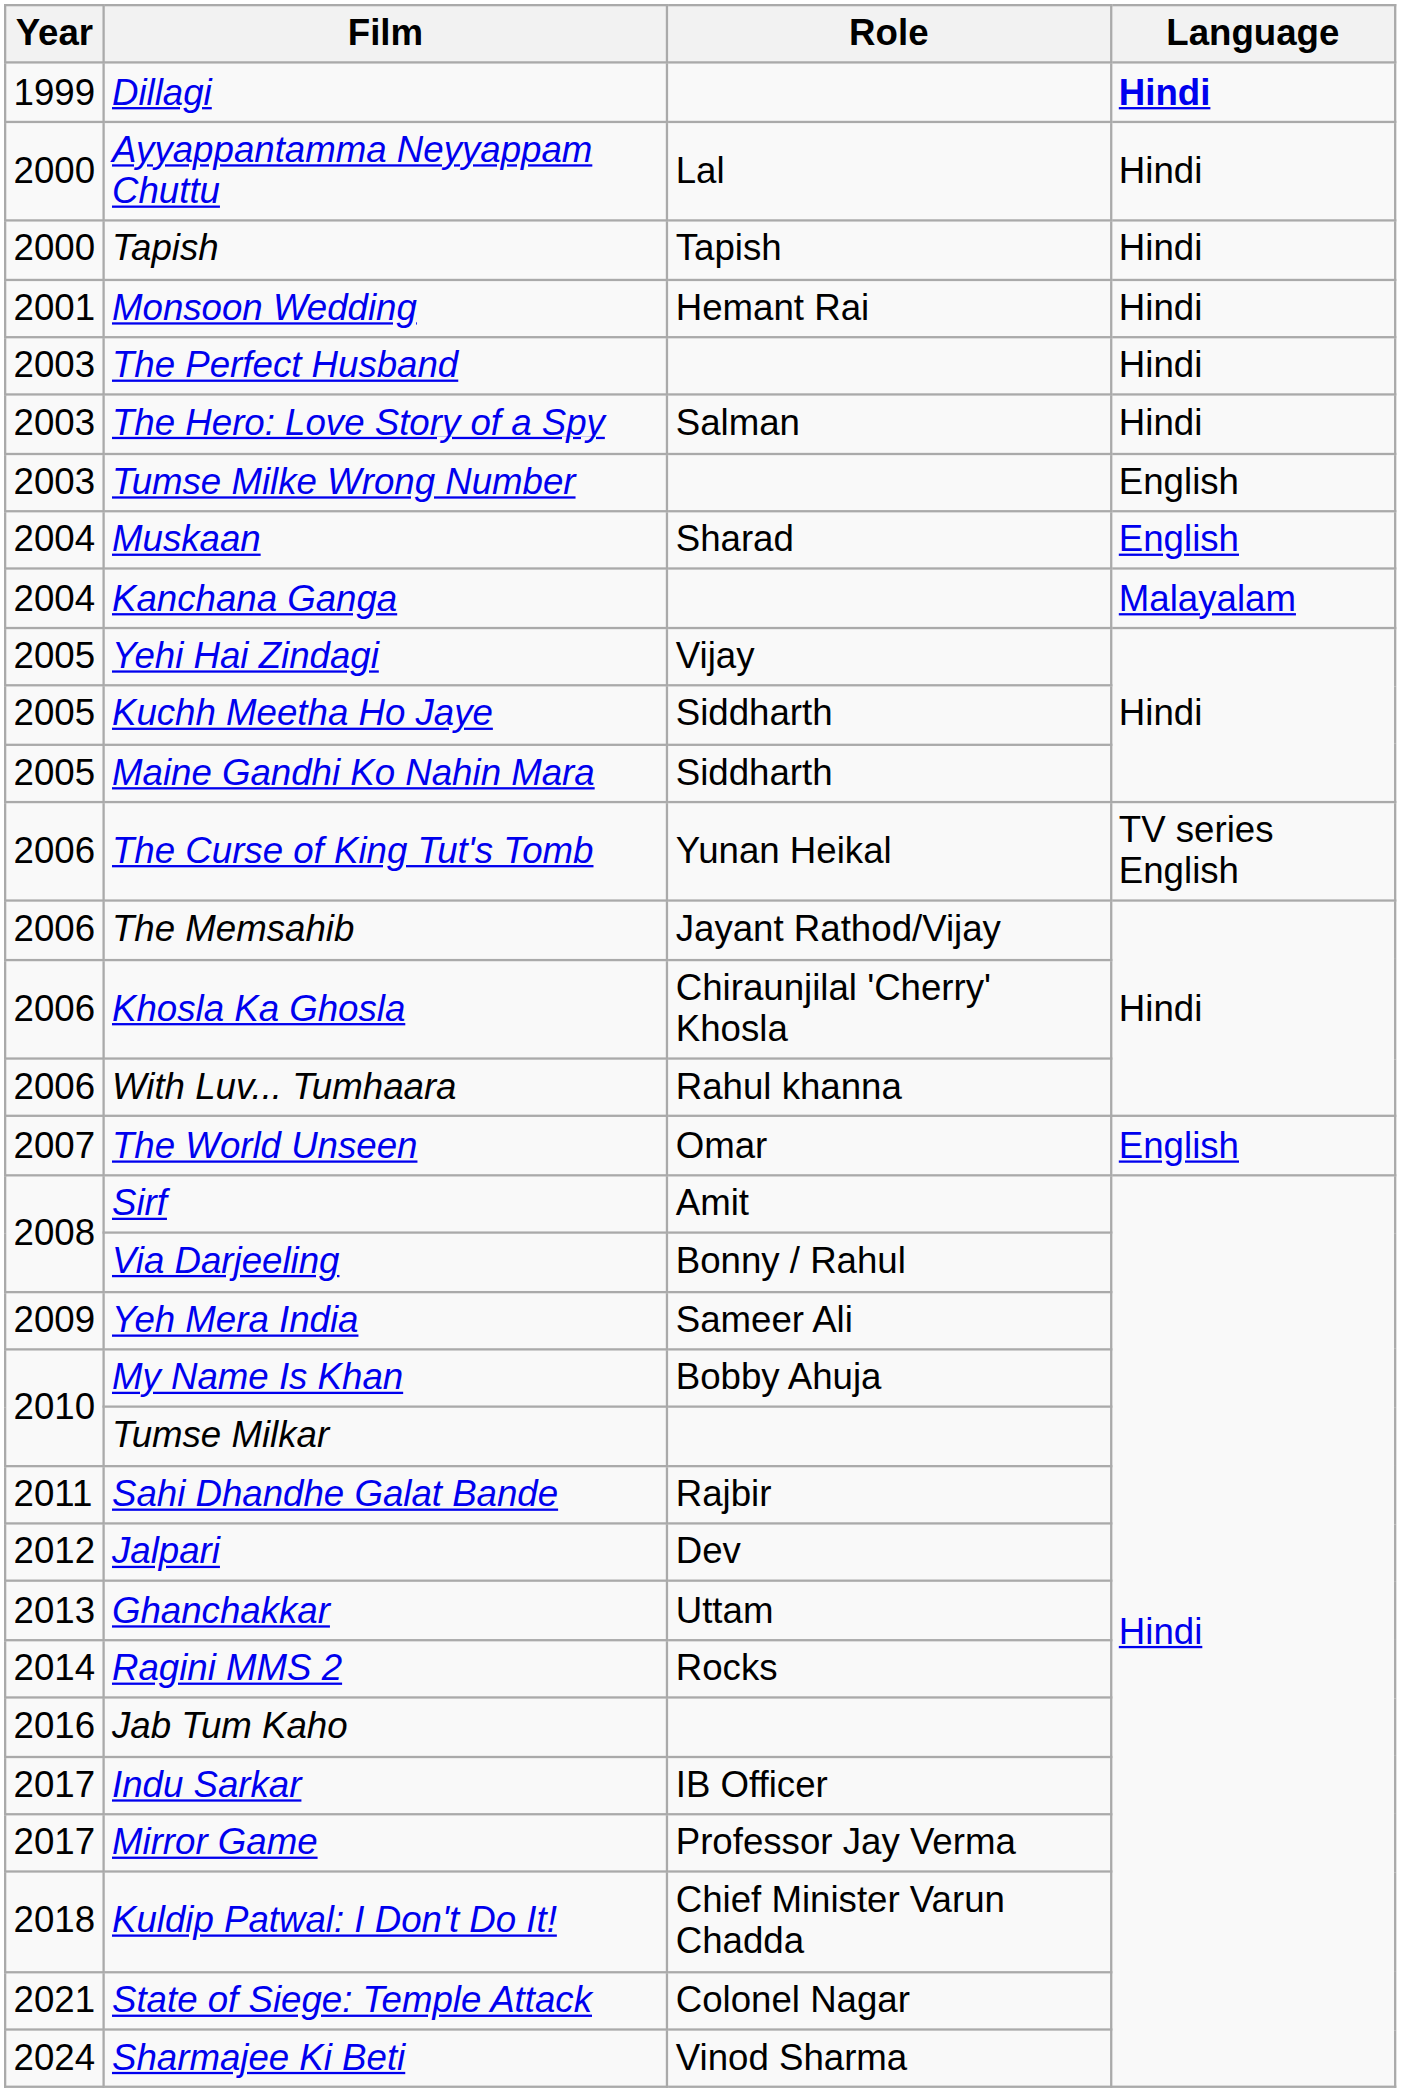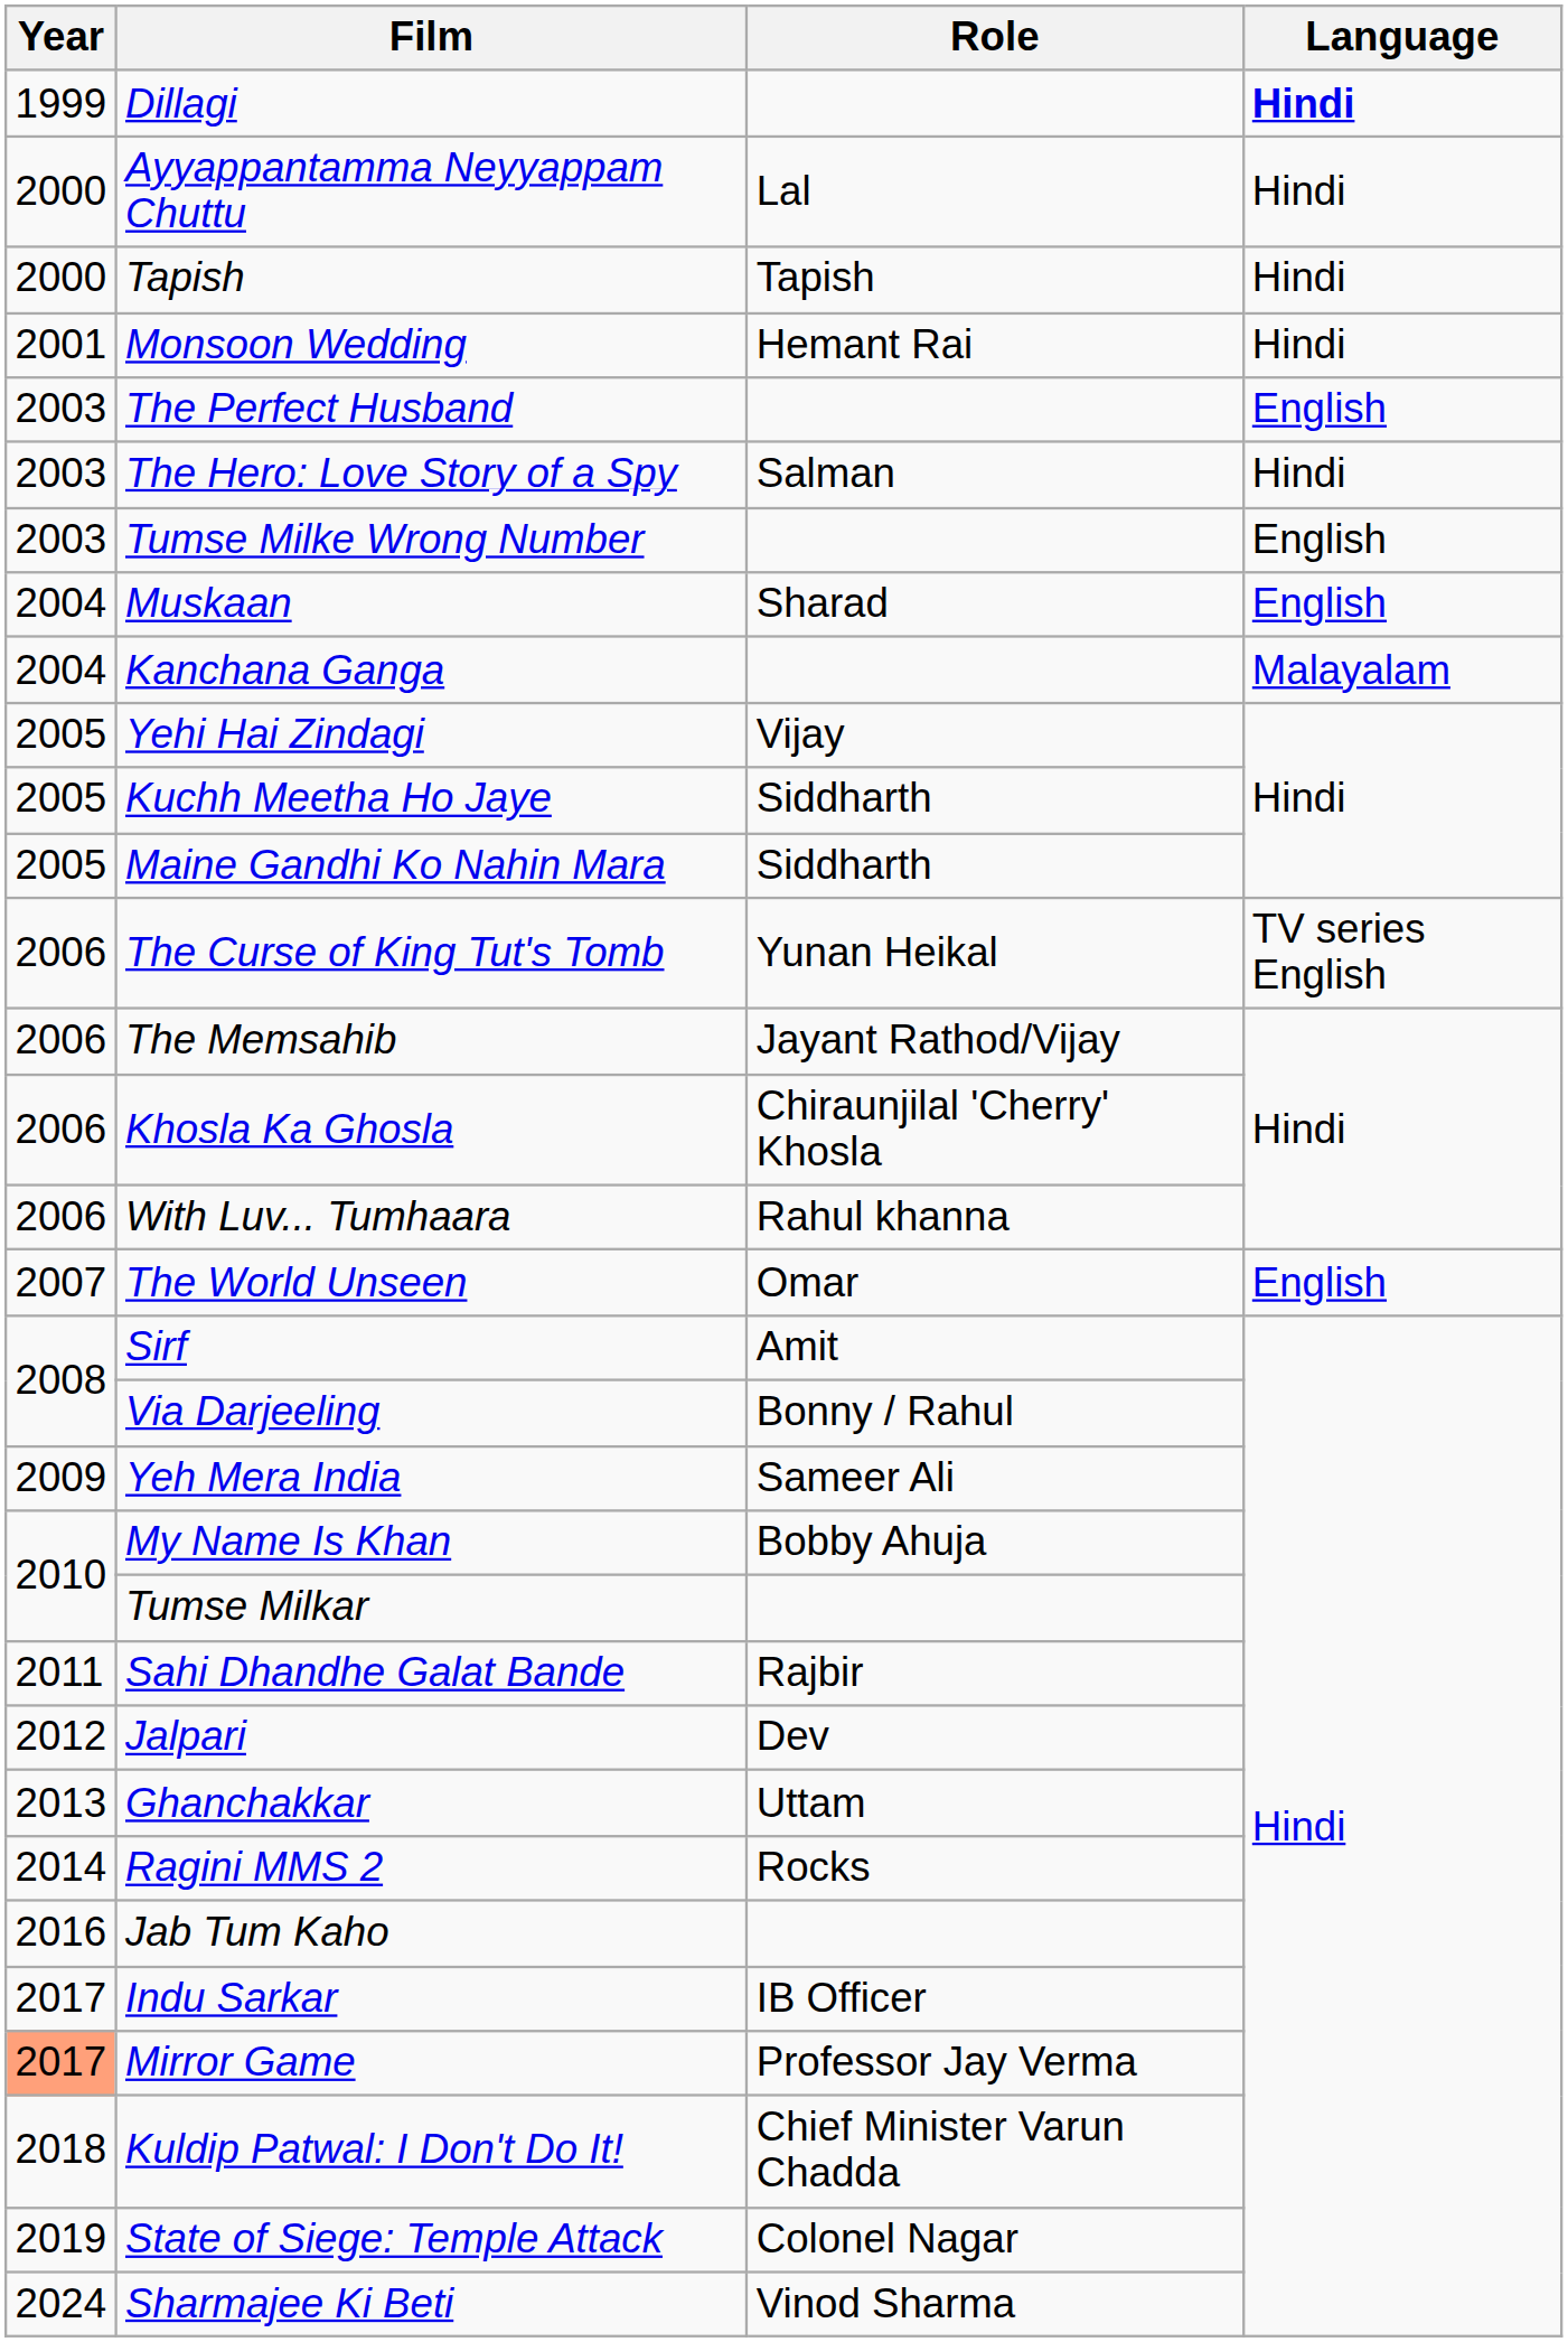 <table class="wikitable">
 <tr>
 <th>Year</th>
 <th>Film</th>
 <th>Role</th>
 <th>Language</th>
 </tr>
 <tr>
 <td>1999</td>
 <td><em><a href='#'>Dillagi</a></em></td>
 <td></td>
 <td><strong><a href='#'>Hindi</a></strong></td>
 </tr>
 <tr>
 <td>2000</td>
 <td><em><a href='#'>Ayyappantamma Neyyappam Chuttu</a></em></td>
 <td>Lal</td>
 <td>Hindi</td>
 </tr>
 <tr>
 <td>2000</td>
 <td><em>Tapish</em></td>
 <td>Tapish</td>
 <td>Hindi</td>
 </tr>
 <tr>
 <td>2001</td>
 <td><em><a href='#'>Monsoon Wedding</a></em></td>
 <td>Hemant Rai</td>
 <td>Hindi</td>
 </tr>
 <tr>
 <td>2003</td>
 <td><em><a href='#'>The Perfect Husband</a></em></td>
 <td></td>
-<td>Hindi</td>
+<td><a href='#'>English</a></td>
 </tr>
 <tr>
 <td>2003</td>
 <td><em><a href='#'>The Hero: Love Story of a Spy</a></em></td>
 <td>Salman</td>
 <td>Hindi</td>
 </tr>
 <tr>
 <td>2003</td>
 <td><em><a href='#'>Tumse Milke Wrong Number</a></em></td>
 <td></td>
 <td>English</td>
 </tr>
 <tr>
 <td>2004</td>
 <td><em><a href='#'>Muskaan</a></em></td>
 <td>Sharad</td>
 <td><a href='#'>English</a></td>
 </tr>
 <tr>
 <td>2004</td>
 <td><em><a href='#'>Kanchana Ganga</a></em></td>
 <td></td>
 <td><a href='#'>Malayalam</a></td>
 </tr>
 <tr>
 <td>2005</td>
 <td><em><a href='#'>Yehi Hai Zindagi</a></em></td>
 <td>Vijay</td>
 <td rowspan="3">Hindi</td>
 </tr>
 <tr>
 <td>2005</td>
 <td><em><a href='#'>Kuchh Meetha Ho Jaye</a></em></td>
 <td>Siddharth</td>
 </tr>
 <tr>
 <td>2005</td>
 <td><em><a href='#'>Maine Gandhi Ko Nahin Mara</a></em></td>
 <td>Siddharth</td>
 </tr>
 <tr>
 <td>2006</td>
 <td><em><a href='#'>The Curse of King Tut's Tomb</a></em></td>
 <td>Yunan Heikal</td>
 <td>TV series English</td>
 </tr>
 <tr>
 <td>2006</td>
 <td><em>The Memsahib</em></td>
 <td>Jayant Rathod/Vijay</td>
 <td rowspan="3">Hindi</td>
 </tr>
 <tr>
 <td>2006</td>
 <td><em><a href='#'>Khosla Ka Ghosla</a></em></td>
 <td>Chiraunjilal 'Cherry' Khosla</td>
 </tr>
 <tr>
 <td>2006</td>
 <td><em>With Luv... Tumhaara</em></td>
 <td>Rahul khanna</td>
 </tr>
 <tr>
 <td>2007</td>
 <td><em><a href='#'>The World Unseen</a></em></td>
 <td>Omar</td>
 <td><a href='#'>English</a></td>
 </tr>
 <tr>
 <td rowspan="2">2008</td>
 <td><em><a href='#'>Sirf</a></em></td>
 <td>Amit</td>
 <td rowspan="15"><a href='#'>Hindi</a></td>
 </tr>
 <tr>
 <td><em><a href='#'>Via Darjeeling</a></em></td>
 <td>Bonny / Rahul</td>
 </tr>
 <tr>
 <td>2009</td>
 <td><em><a href='#'>Yeh Mera India</a></em></td>
 <td>Sameer Ali</td>
 </tr>
 <tr>
 <td rowspan="2">2010</td>
 <td><em><a href='#'>My Name Is Khan</a></em></td>
 <td>Bobby Ahuja</td>
 </tr>
 <tr>
 <td><em>Tumse Milkar</em></td>
 <td></td>
 </tr>
 <tr>
 <td>2011</td>
 <td><em><a href='#'>Sahi Dhandhe Galat Bande</a></em></td>
 <td>Rajbir</td>
 </tr>
 <tr>
 <td>2012</td>
 <td><em><a href='#'>Jalpari</a></em></td>
 <td>Dev</td>
 </tr>
 <tr>
 <td>2013</td>
 <td><em><a href='#'>Ghanchakkar</a></em></td>
 <td>Uttam</td>
 </tr>
 <tr>
 <td>2014</td>
 <td><em><a href='#'>Ragini MMS 2</a></em></td>
 <td>Rocks</td>
 </tr>
 <tr>
 <td>2016</td>
 <td><em>Jab Tum Kaho</em></td>
 <td></td>
 </tr>
 <tr>
 <td>2017</td>
 <td><em><a href='#'>Indu Sarkar</a></em></td>
 <td>IB Officer</td>
 </tr>
 <tr>
-<td>2017</td>
+<td style="background: lightsalmon;">2017</td>
 <td><em><a href='#'>Mirror Game</a></em></td>
 <td>Professor Jay Verma</td>
 </tr>
 <tr>
 <td>2018</td>
 <td><em><a href='#'>Kuldip Patwal: I Don't Do It!</a></em></td>
 <td>Chief Minister Varun Chadda</td>
 </tr>
 <tr>
-<td>2021</td>
+<td>2019</td>
 <td><em><a href='#'>State of Siege: Temple Attack</a></em></td>
 <td>Colonel Nagar</td>
 </tr>
 <tr>
 <td>2024</td>
 <td><em><a href='#'>Sharmajee Ki Beti</a></em></td>
 <td>Vinod Sharma</td>
 </tr>
 </table>
